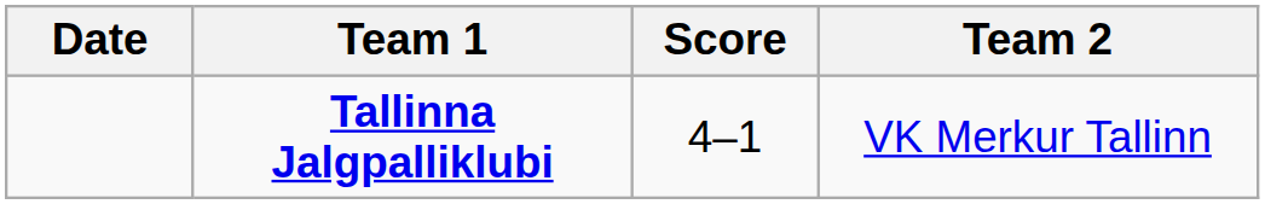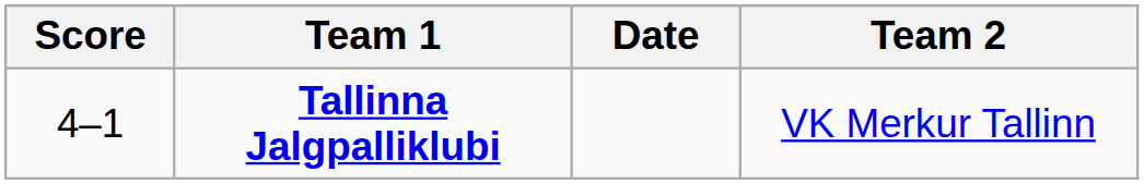 <table class="wikitable" style="text-align: center">
 <tr>
+<th width=60px>Score</th>
+<th width=150px>Team 1</th>
 <th width=60px>Date</th>
-<th width=150px>Team 1</th>
-<th width=60px>Score</th>
 <th width=150px>Team 2</th>
 </tr>
 <tr>
+<td>4–1</td>
+<td><strong><a href='#'>Tallinna Jalgpalliklubi</a></strong></td>
 <td></td>
-<td><strong><a href='#'>Tallinna Jalgpalliklubi</a></strong></td>
-<td>4–1</td>
 <td><a href='#'>VK Merkur Tallinn</a></td>
 </tr>
 </table>
